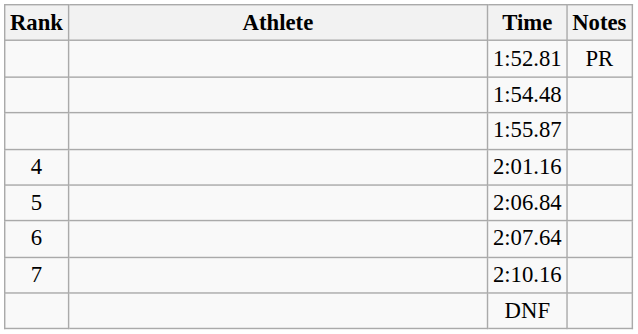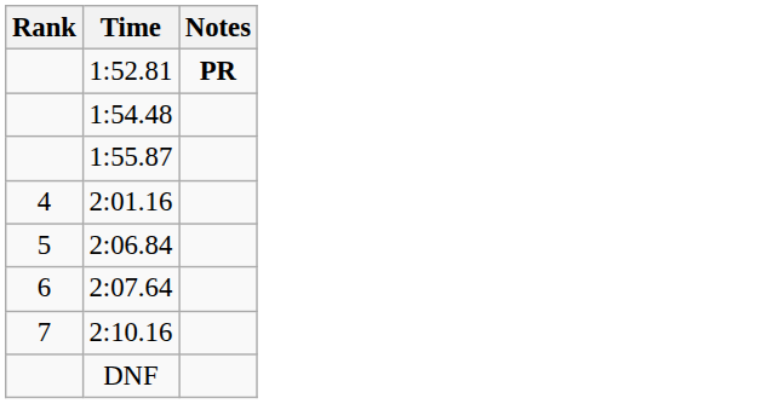 <table class="wikitable" style="text-align:center">
 <tr>
 <th>Rank</th>
-<th Style="width:18em">Athlete</th>
 <th>Time</th>
 <th>Notes</th>
 </tr>
 <tr>
 <td></td>
-<td style="text-align:left"></td>
 <td>1:52.81</td>
-<td>PR</td>
+<td><strong>PR</strong></td>
 </tr>
 <tr>
 <td></td>
-<td style="text-align:left"></td>
 <td>1:54.48</td>
 <td></td>
 </tr>
 <tr>
 <td></td>
-<td style="text-align:left"></td>
 <td>1:55.87</td>
 <td></td>
 </tr>
 <tr>
 <td>4</td>
-<td style="text-align:left"></td>
 <td>2:01.16</td>
 <td></td>
 </tr>
 <tr>
 <td>5</td>
-<td style="text-align:left"></td>
 <td>2:06.84</td>
 <td></td>
 </tr>
 <tr>
 <td>6</td>
-<td style="text-align:left"></td>
 <td>2:07.64</td>
 <td></td>
 </tr>
 <tr>
 <td>7</td>
-<td style="text-align:left"></td>
 <td>2:10.16</td>
 <td></td>
 </tr>
 <tr>
 <td></td>
-<td style="text-align:left"></td>
 <td>DNF</td>
 <td></td>
 </tr>
 </table>
